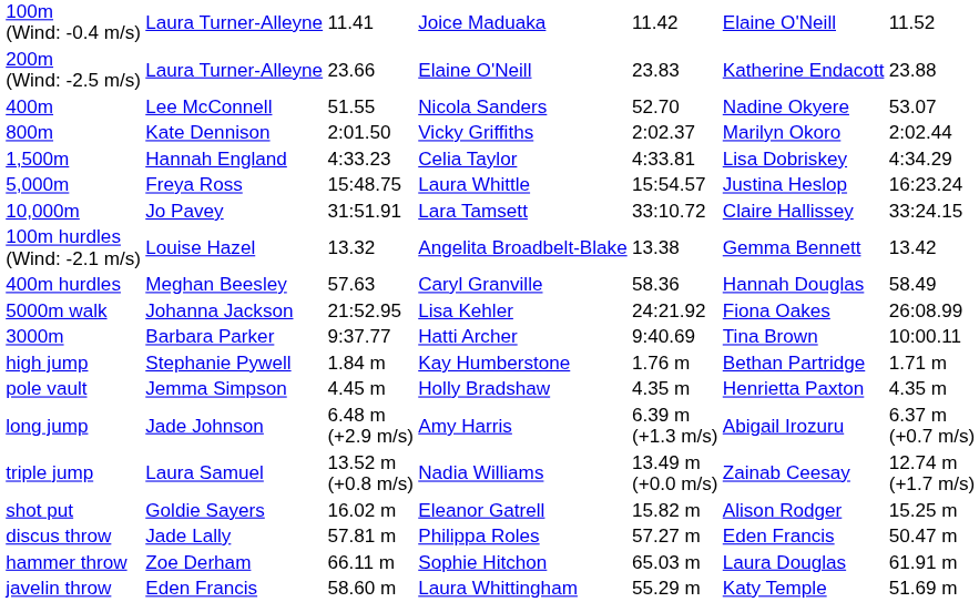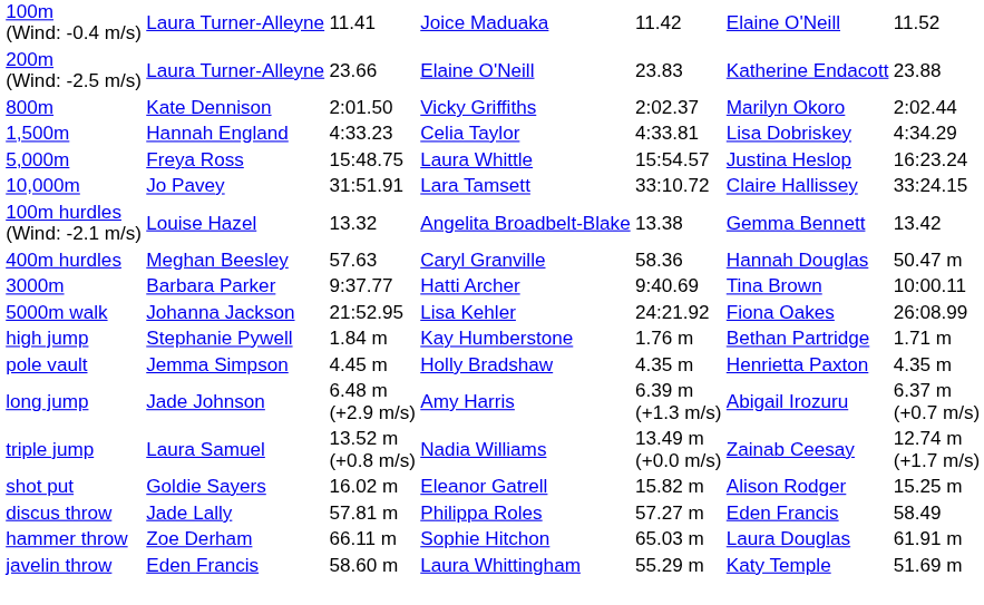 <table>
 <tr>
 <td><a href='#'>100m</a><br>(Wind: -0.4 m/s)</td>
 <td><a href='#'>Laura Turner-Alleyne</a></td>
 <td>11.41</td>
 <td><a href='#'>Joice Maduaka</a></td>
 <td>11.42</td>
 <td> <a href='#'>Elaine O'Neill</a></td>
 <td>11.52</td>
 </tr>
 <tr>
 <td><a href='#'>200m</a><br>(Wind: -2.5 m/s)</td>
 <td><a href='#'>Laura Turner-Alleyne</a></td>
 <td>23.66</td>
 <td> <a href='#'>Elaine O'Neill</a></td>
 <td>23.83</td>
 <td><a href='#'>Katherine Endacott</a></td>
 <td>23.88</td>
-</tr>
-<tr>
-<td><a href='#'>400m</a></td>
-<td> <a href='#'>Lee McConnell</a></td>
-<td>51.55</td>
-<td><a href='#'>Nicola Sanders</a></td>
-<td>52.70</td>
-<td><a href='#'>Nadine Okyere</a></td>
-<td>53.07</td>
 </tr>
 <tr>
 <td><a href='#'>800m</a></td>
 <td><a href='#'>Kate Dennison</a></td>
 <td>2:01.50</td>
 <td><a href='#'>Vicky Griffiths</a></td>
 <td>2:02.37</td>
 <td><a href='#'>Marilyn Okoro</a></td>
 <td>2:02.44</td>
 </tr>
 <tr>
 <td><a href='#'>1,500m</a></td>
 <td><a href='#'>Hannah England</a></td>
 <td>4:33.23</td>
 <td><a href='#'>Celia Taylor</a></td>
 <td>4:33.81</td>
 <td><a href='#'>Lisa Dobriskey</a></td>
 <td>4:34.29</td>
 </tr>
 <tr>
 <td><a href='#'>5,000m</a></td>
 <td> <a href='#'>Freya Ross</a></td>
 <td>15:48.75</td>
 <td> <a href='#'>Laura Whittle</a></td>
 <td>15:54.57</td>
 <td><a href='#'>Justina Heslop</a></td>
 <td>16:23.24</td>
 </tr>
 <tr>
 <td><a href='#'>10,000m</a></td>
 <td><a href='#'>Jo Pavey</a></td>
 <td>31:51.91</td>
 <td><a href='#'>Lara Tamsett</a></td>
 <td>33:10.72</td>
 <td><a href='#'>Claire Hallissey</a></td>
 <td>33:24.15</td>
 </tr>
 <tr>
 <td><a href='#'>100m hurdles</a><br>(Wind: -2.1 m/s)</td>
 <td><a href='#'>Louise Hazel</a></td>
 <td>13.32</td>
 <td><a href='#'>Angelita Broadbelt-Blake</a></td>
 <td>13.38</td>
 <td><a href='#'>Gemma Bennett</a></td>
 <td>13.42</td>
 </tr>
 <tr>
 <td><a href='#'>400m hurdles</a></td>
 <td><a href='#'>Meghan Beesley</a></td>
 <td>57.63</td>
 <td><a href='#'>Caryl Granville</a></td>
 <td>58.36</td>
 <td><a href='#'>Hannah Douglas</a></td>
-<td>58.49</td>
+<td>50.47 m</td>
+</tr>
+<tr>
+<td><a href='#'>3000m </a></td>
+<td><a href='#'>Barbara Parker</a></td>
+<td>9:37.77</td>
+<td><a href='#'>Hatti Archer</a></td>
+<td>9:40.69</td>
+<td><a href='#'>Tina Brown</a></td>
+<td>10:00.11</td>
 </tr>
 <tr>
 <td><a href='#'>5000m walk</a></td>
 <td><a href='#'>Johanna Jackson</a></td>
 <td>21:52.95</td>
 <td><a href='#'>Lisa Kehler</a></td>
 <td>24:21.92</td>
 <td><a href='#'>Fiona Oakes</a></td>
 <td>26:08.99</td>
-</tr>
-<tr>
-<td><a href='#'>3000m </a></td>
-<td><a href='#'>Barbara Parker</a></td>
-<td>9:37.77</td>
-<td><a href='#'>Hatti Archer</a></td>
-<td>9:40.69</td>
-<td><a href='#'>Tina Brown</a></td>
-<td>10:00.11</td>
 </tr>
 <tr>
 <td><a href='#'>high jump</a></td>
 <td><a href='#'>Stephanie Pywell</a></td>
 <td>1.84 m</td>
 <td><a href='#'>Kay Humberstone</a></td>
 <td>1.76 m</td>
 <td><a href='#'>Bethan Partridge</a></td>
 <td>1.71 m</td>
 </tr>
 <tr>
 <td><a href='#'>pole vault</a></td>
 <td><a href='#'>Jemma Simpson</a></td>
 <td>4.45 m</td>
 <td><a href='#'>Holly Bradshaw</a></td>
 <td>4.35 m</td>
 <td><a href='#'>Henrietta Paxton</a></td>
 <td>4.35 m</td>
 </tr>
 <tr>
 <td><a href='#'>long jump</a></td>
 <td><a href='#'>Jade Johnson</a></td>
 <td>6.48 m <br>(+2.9 m/s)</td>
 <td><a href='#'>Amy Harris</a></td>
 <td>6.39 m<br>(+1.3 m/s)</td>
 <td><a href='#'>Abigail Irozuru</a></td>
 <td>6.37 m<br>(+0.7 m/s)</td>
 </tr>
 <tr>
 <td><a href='#'>triple jump</a></td>
 <td><a href='#'>Laura Samuel</a></td>
 <td>13.52 m<br>(+0.8 m/s)</td>
 <td><a href='#'>Nadia Williams</a></td>
 <td>13.49 m<br>(+0.0 m/s)</td>
 <td><a href='#'>Zainab Ceesay</a></td>
 <td>12.74 m<br>(+1.7 m/s)</td>
 </tr>
 <tr>
 <td><a href='#'>shot put</a></td>
 <td><a href='#'>Goldie Sayers</a></td>
 <td>16.02 m</td>
 <td><a href='#'>Eleanor Gatrell</a></td>
 <td>15.82 m</td>
 <td> <a href='#'>Alison Rodger</a></td>
 <td>15.25 m</td>
 </tr>
 <tr>
 <td><a href='#'>discus throw</a></td>
 <td><a href='#'>Jade Lally</a></td>
 <td>57.81 m</td>
 <td> <a href='#'>Philippa Roles</a></td>
 <td>57.27 m</td>
 <td><a href='#'>Eden Francis</a></td>
-<td>50.47 m</td>
+<td>58.49</td>
 </tr>
 <tr>
 <td><a href='#'>hammer throw</a></td>
 <td><a href='#'>Zoe Derham</a></td>
 <td>66.11 m</td>
 <td><a href='#'>Sophie Hitchon</a></td>
 <td>65.03 m</td>
 <td><a href='#'>Laura Douglas</a></td>
 <td>61.91 m</td>
 </tr>
 <tr>
 <td><a href='#'>javelin throw</a></td>
 <td><a href='#'>Eden Francis</a></td>
 <td>58.60 m</td>
 <td><a href='#'>Laura Whittingham</a></td>
 <td>55.29 m</td>
 <td><a href='#'>Katy Temple</a></td>
 <td>51.69 m</td>
 </tr>
 </table>
